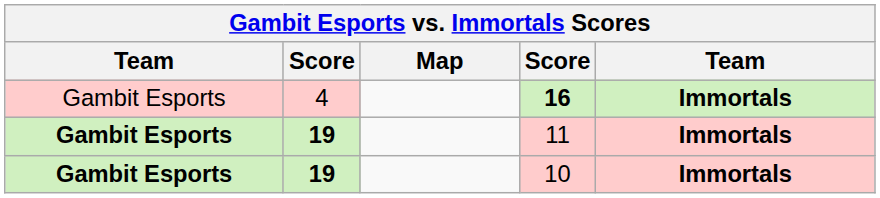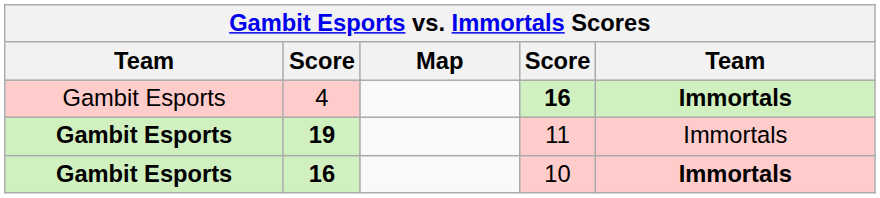 <table class="wikitable" style="text-align: center;">
 <tr>
 <th colspan=5><a href='#'>Gambit Esports</a> vs.  <a href='#'>Immortals</a> Scores</th>
 </tr>
 <tr>
 <th width="181px">Team</th>
 <th width="20px">Score</th>
 <th width="100px">Map</th>
 <th width="20px">Score</th>
 <th width="181px">Team</th>
 </tr>
 <tr>
 <td style="background: #FFCCCC;">Gambit Esports</td>
 <td style="background: #FFCCCC;">4</td>
 <td></td>
 <td style="background: #D0F0C0;"><strong>16</strong></td>
 <td style="background: #D0F0C0;"><strong>Immortals</strong></td>
 </tr>
 <tr>
 <td style="background: #D0F0C0;"><strong>Gambit Esports</strong></td>
 <td style="background: #D0F0C0;"><strong>19</strong></td>
 <td></td>
 <td style="background: #FFCCCC;">11</td>
-<td style="background: #FFCCCC;"><strong>Immortals</strong></td>
+<td style="background: #FFCCCC;">Immortals</td>
 </tr>
 <tr>
 <td style="background: #D0F0C0;"><strong>Gambit Esports</strong></td>
-<td style="background: #D0F0C0;"><strong>19</strong></td>
+<td style="background: #D0F0C0;"><strong>16</strong></td>
 <td></td>
 <td style="background: #FFCCCC;">10</td>
 <td style="background: #FFCCCC;"><strong>Immortals</strong></td>
 </tr>
 </table>
